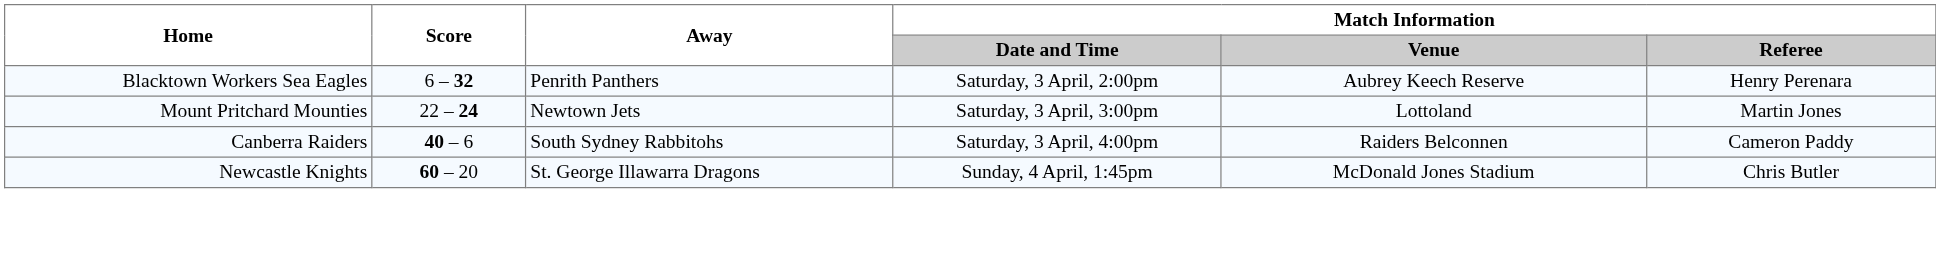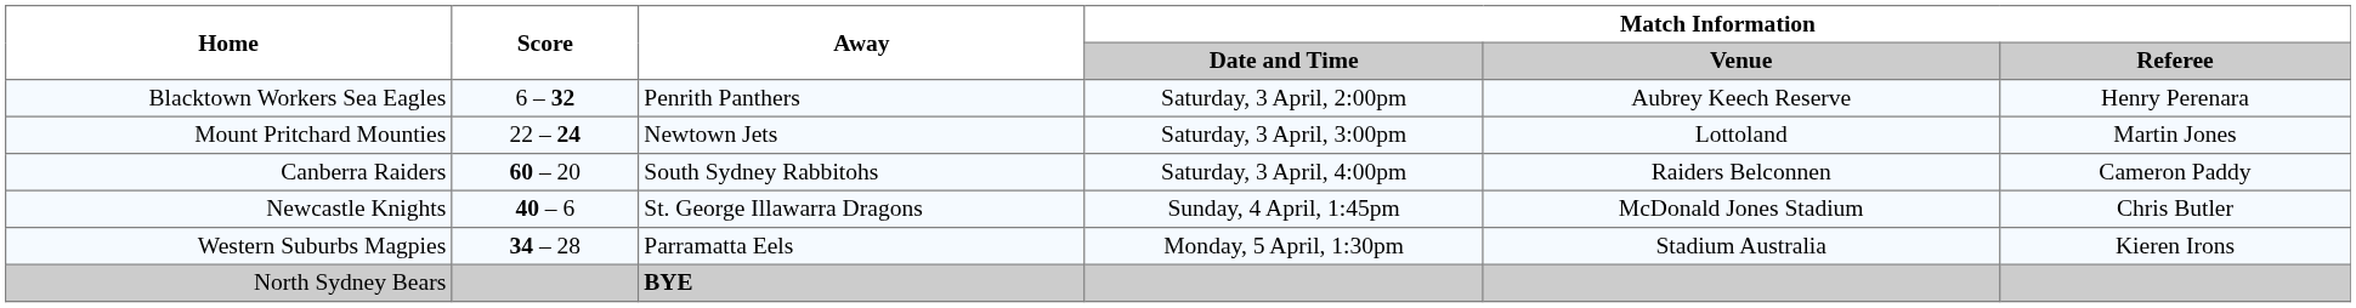 <table border="1" cellpadding="3" cellspacing="0" width="100%" style="border-collapse:collapse;  text-align:center;">
 <tr>
 <th rowspan="2" width="19%">Home</th>
 <th rowspan="2" width="8%">Score</th>
 <th rowspan="2" width="19%">Away</th>
 <th colspan="3">Match Information</th>
 </tr>
 <tr bgcolor="#CCCCCC">
 <th width="17%">Date and Time</th>
 <th width="22%">Venue</th>
 <th width="50%">Referee</th>
 </tr>
 <tr style="text-align:center; background:#f5faff;">
 <td align="right">Blacktown Workers Sea Eagles </td>
 <td>6 – <strong>32</strong></td>
 <td align="left"> Penrith Panthers</td>
 <td>Saturday, 3 April, 2:00pm</td>
 <td>Aubrey Keech Reserve</td>
 <td>Henry Perenara</td>
 </tr>
 <tr style="text-align:center; background:#f5faff;">
 <td align="right">Mount Pritchard Mounties </td>
 <td>22 – <strong>24</strong></td>
 <td align="left"> Newtown Jets</td>
 <td>Saturday, 3 April, 3:00pm</td>
 <td>Lottoland</td>
 <td>Martin Jones</td>
 </tr>
 <tr style="text-align:center; background:#f5faff;">
 <td align="right">Canberra Raiders </td>
-<td><strong>40</strong> – 6</td>
+<td><strong>60</strong> – 20</td>
 <td align="left"> South Sydney Rabbitohs</td>
 <td>Saturday, 3 April, 4:00pm</td>
 <td>Raiders Belconnen</td>
 <td>Cameron Paddy</td>
 </tr>
 <tr style="text-align:center; background:#f5faff;">
 <td align="right">Newcastle Knights </td>
-<td><strong>60</strong> – 20</td>
+<td><strong>40</strong> – 6</td>
 <td align="left"> St. George Illawarra Dragons</td>
 <td>Sunday, 4 April, 1:45pm</td>
 <td>McDonald Jones Stadium</td>
 <td>Chris Butler</td>
 </tr>
+<tr style="text-align:center; background:#f5faff;">
+<td align="right">Western Suburbs Magpies </td>
+<td><strong>34</strong> – 28</td>
+<td align="left"> Parramatta Eels</td>
+<td>Monday, 5 April, 1:30pm</td>
+<td>Stadium Australia</td>
+<td>Kieren Irons</td>
+</tr>
+<tr style="text-align:center; background:#CCCCCC;">
+<td align="right">North Sydney Bears </td>
+<td></td>
+<td align="left"><strong>BYE</strong></td>
+<td></td>
+<td></td>
+<td></td>
+</tr>
 </table>
